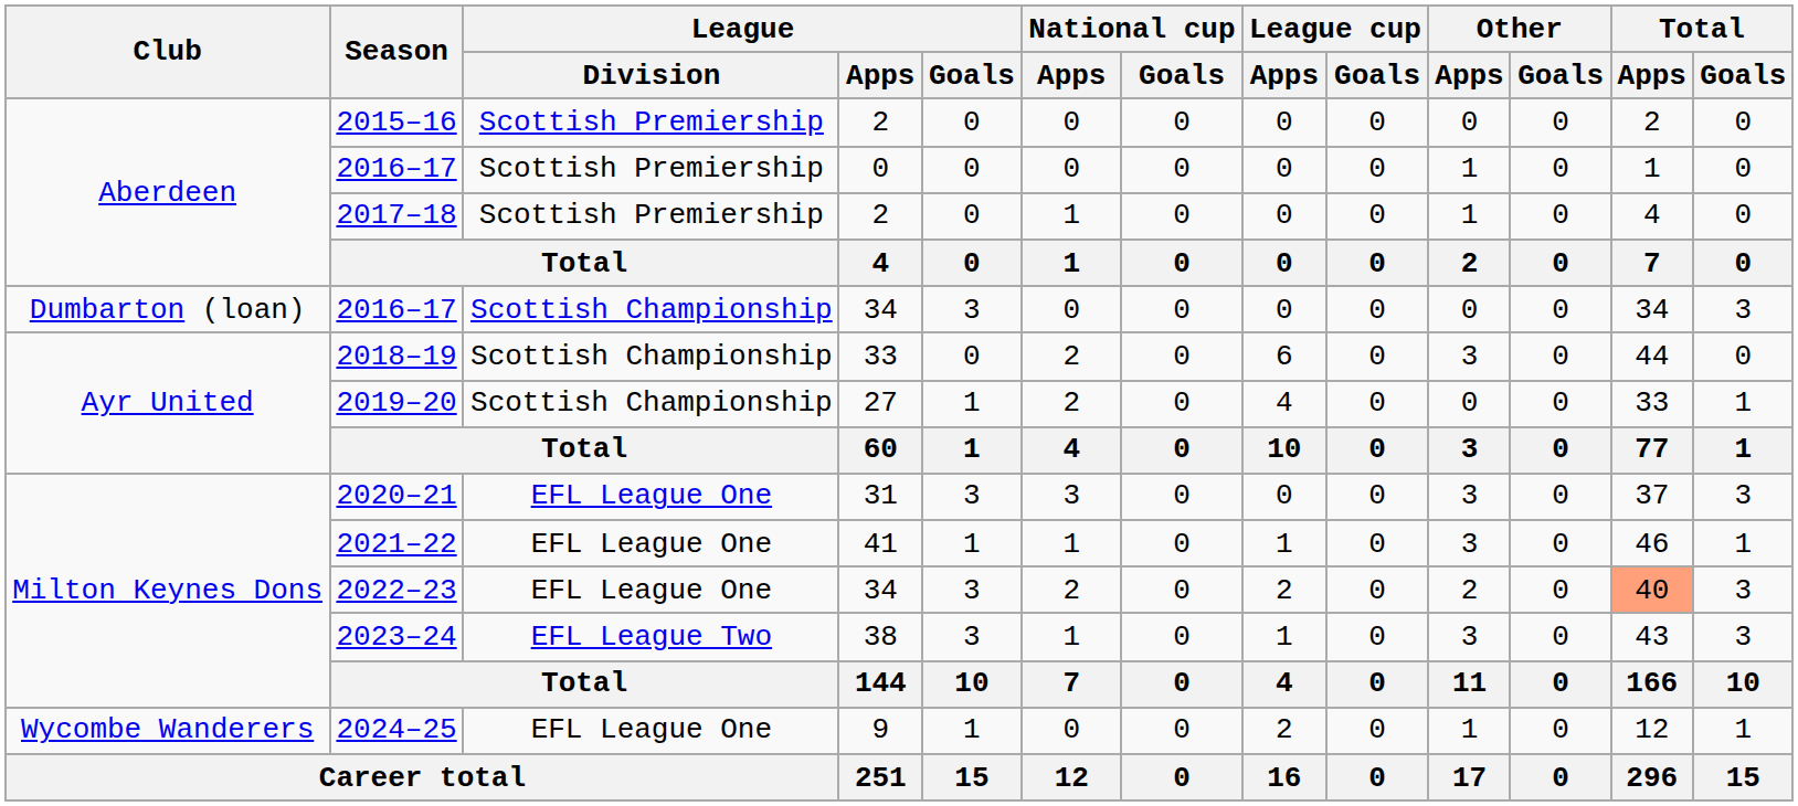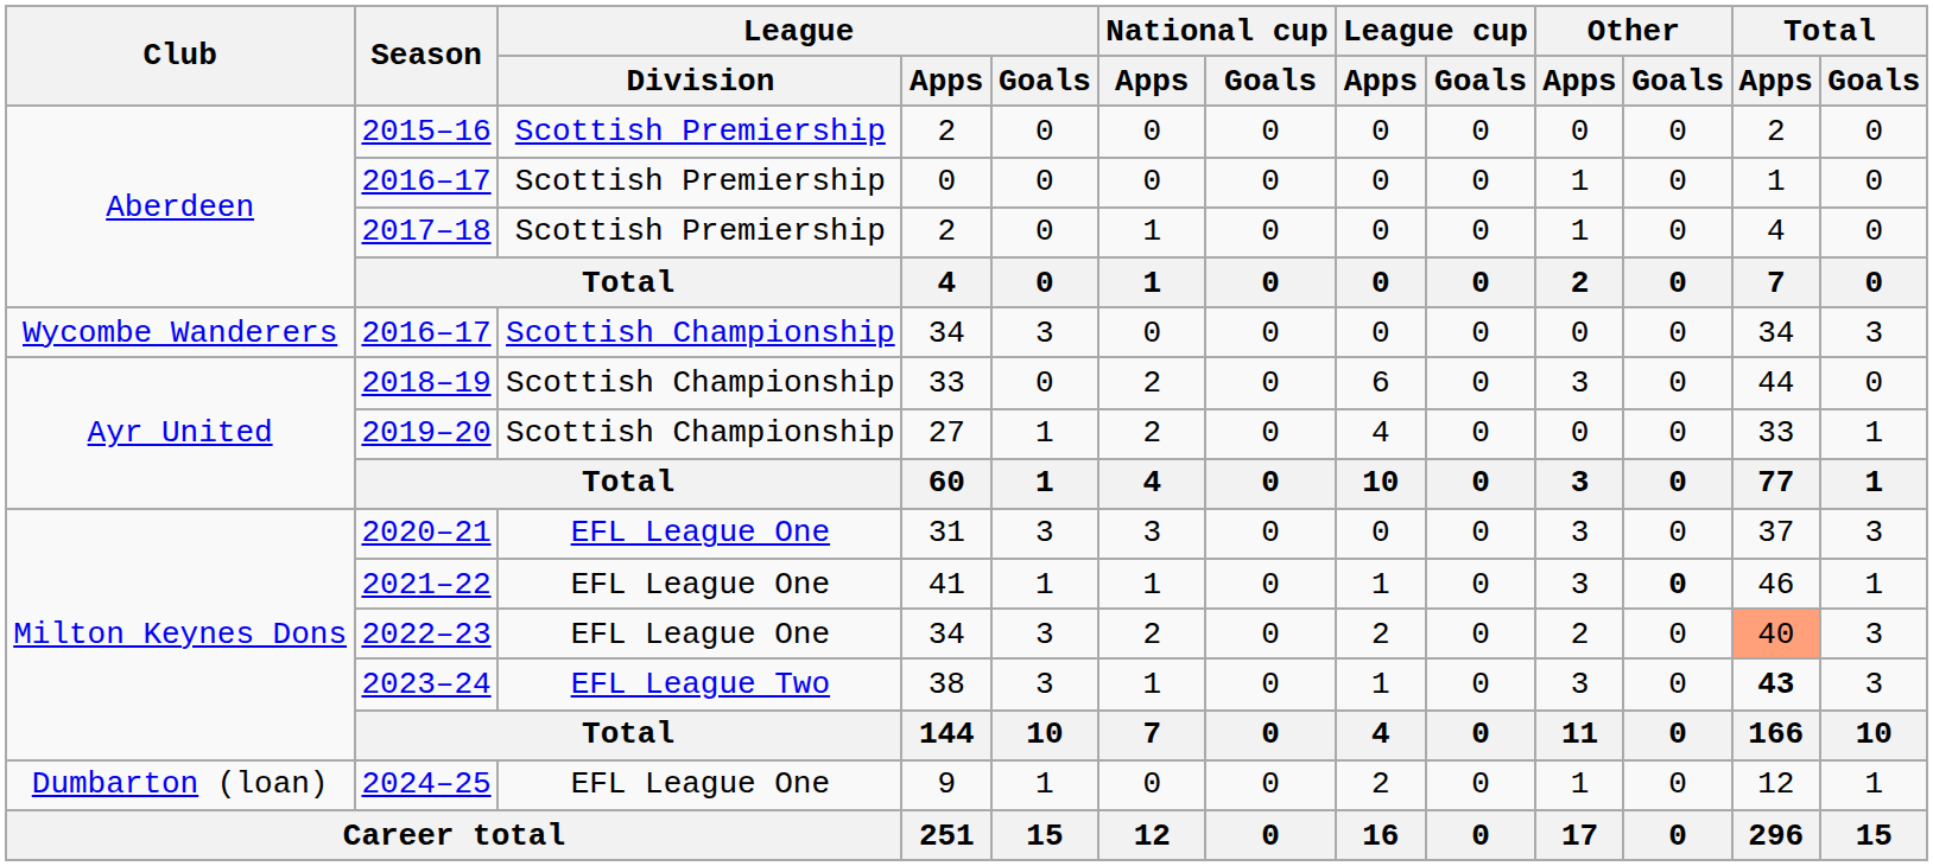 <table class="wikitable" style="text-align: center;">
 <tr>
 <th rowspan="2">Club</th>
 <th rowspan="2">Season</th>
 <th colspan="3">League</th>
 <th colspan="2">National cup</th>
 <th colspan="2">League cup</th>
 <th colspan="2">Other</th>
 <th colspan="2">Total</th>
 </tr>
 <tr>
 <th>Division</th>
 <th>Apps</th>
 <th>Goals</th>
 <th>Apps</th>
 <th>Goals</th>
 <th>Apps</th>
 <th>Goals</th>
 <th>Apps</th>
 <th>Goals</th>
 <th>Apps</th>
 <th>Goals</th>
 </tr>
 <tr>
 <td rowspan="4"><a href='#'>Aberdeen</a></td>
 <td><a href='#'>2015–16</a></td>
 <td><a href='#'>Scottish Premiership</a></td>
 <td>2</td>
 <td>0</td>
 <td>0</td>
 <td>0</td>
 <td>0</td>
 <td>0</td>
 <td>0</td>
 <td>0</td>
 <td>2</td>
 <td>0</td>
 </tr>
 <tr>
 <td><a href='#'>2016–17</a></td>
 <td>Scottish Premiership</td>
 <td>0</td>
 <td>0</td>
 <td>0</td>
 <td>0</td>
 <td>0</td>
 <td>0</td>
 <td>1</td>
 <td>0</td>
 <td>1</td>
 <td>0</td>
 </tr>
 <tr>
 <td><a href='#'>2017–18</a></td>
 <td>Scottish Premiership</td>
 <td>2</td>
 <td>0</td>
 <td>1</td>
 <td>0</td>
 <td>0</td>
 <td>0</td>
 <td>1</td>
 <td>0</td>
 <td>4</td>
 <td>0</td>
 </tr>
 <tr>
 <th colspan=2>Total</th>
 <th>4</th>
 <th>0</th>
 <th>1</th>
 <th>0</th>
 <th>0</th>
 <th>0</th>
 <th>2</th>
 <th>0</th>
 <th>7</th>
 <th>0</th>
 </tr>
 <tr>
-<td><a href='#'>Dumbarton</a> (loan)</td>
+<td><a href='#'>Wycombe Wanderers</a></td>
 <td><a href='#'>2016–17</a></td>
 <td><a href='#'>Scottish Championship</a></td>
 <td>34</td>
 <td>3</td>
 <td>0</td>
 <td>0</td>
 <td>0</td>
 <td>0</td>
 <td>0</td>
 <td>0</td>
 <td>34</td>
 <td>3</td>
 </tr>
 <tr>
 <td rowspan="3"><a href='#'>Ayr United</a></td>
 <td><a href='#'>2018–19</a></td>
 <td>Scottish Championship</td>
 <td>33</td>
 <td>0</td>
 <td>2</td>
 <td>0</td>
 <td>6</td>
 <td>0</td>
 <td>3</td>
 <td>0</td>
 <td>44</td>
 <td>0</td>
 </tr>
 <tr>
 <td><a href='#'>2019–20</a></td>
 <td>Scottish Championship</td>
 <td>27</td>
 <td>1</td>
 <td>2</td>
 <td>0</td>
 <td>4</td>
 <td>0</td>
 <td>0</td>
 <td>0</td>
 <td>33</td>
 <td>1</td>
 </tr>
 <tr>
 <th colspan="2">Total</th>
 <th>60</th>
 <th>1</th>
 <th>4</th>
 <th>0</th>
 <th>10</th>
 <th>0</th>
 <th>3</th>
 <th>0</th>
 <th>77</th>
 <th>1</th>
 </tr>
 <tr>
 <td rowspan="5"><a href='#'>Milton Keynes Dons</a></td>
 <td><a href='#'>2020–21</a></td>
 <td><a href='#'>EFL League One</a></td>
 <td>31</td>
 <td>3</td>
 <td>3</td>
 <td>0</td>
 <td>0</td>
 <td>0</td>
 <td>3</td>
 <td>0</td>
 <td>37</td>
 <td>3</td>
 </tr>
 <tr>
 <td><a href='#'>2021–22</a></td>
 <td>EFL League One</td>
 <td>41</td>
 <td>1</td>
 <td>1</td>
 <td>0</td>
 <td>1</td>
 <td>0</td>
 <td>3</td>
-<td>0</td>
+<td><strong>0</strong></td>
 <td>46</td>
 <td>1</td>
 </tr>
 <tr>
 <td><a href='#'>2022–23</a></td>
 <td>EFL League One</td>
 <td>34</td>
 <td>3</td>
 <td>2</td>
 <td>0</td>
 <td>2</td>
 <td>0</td>
 <td>2</td>
 <td>0</td>
 <td style="background: lightsalmon;">40</td>
 <td>3</td>
 </tr>
 <tr>
 <td><a href='#'>2023–24</a></td>
 <td><a href='#'>EFL League Two</a></td>
 <td>38</td>
 <td>3</td>
 <td>1</td>
 <td>0</td>
 <td>1</td>
 <td>0</td>
 <td>3</td>
 <td>0</td>
-<td>43</td>
+<td><strong>43</strong></td>
 <td>3</td>
 </tr>
 <tr>
 <th colspan="2">Total</th>
 <th>144</th>
 <th>10</th>
 <th>7</th>
 <th>0</th>
 <th>4</th>
 <th>0</th>
 <th>11</th>
 <th>0</th>
 <th>166</th>
 <th>10</th>
 </tr>
 <tr>
-<td><a href='#'>Wycombe Wanderers</a></td>
+<td><a href='#'>Dumbarton</a> (loan)</td>
 <td><a href='#'>2024–25</a></td>
 <td>EFL League One</td>
 <td>9</td>
 <td>1</td>
 <td>0</td>
 <td>0</td>
 <td>2</td>
 <td>0</td>
 <td>1</td>
 <td>0</td>
 <td>12</td>
 <td>1</td>
 </tr>
 <tr>
 <th colspan="3">Career total</th>
 <th>251</th>
 <th>15</th>
 <th>12</th>
 <th>0</th>
 <th>16</th>
 <th>0</th>
 <th>17</th>
 <th>0</th>
 <th>296</th>
 <th>15</th>
 </tr>
 </table>
